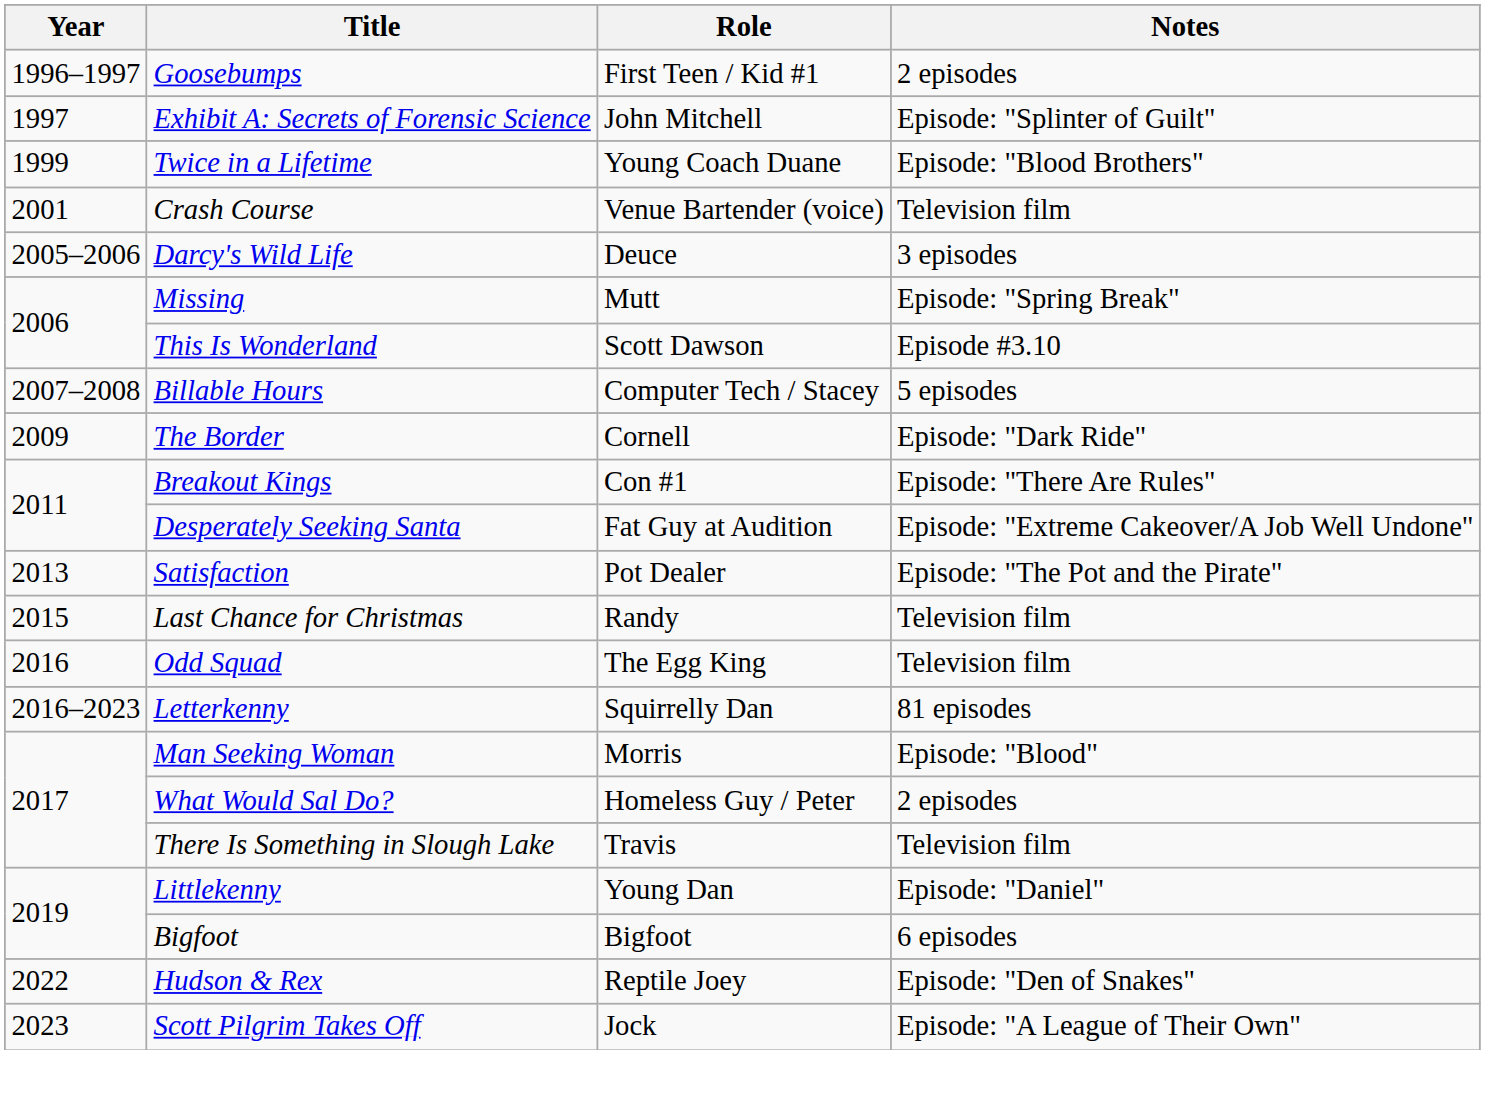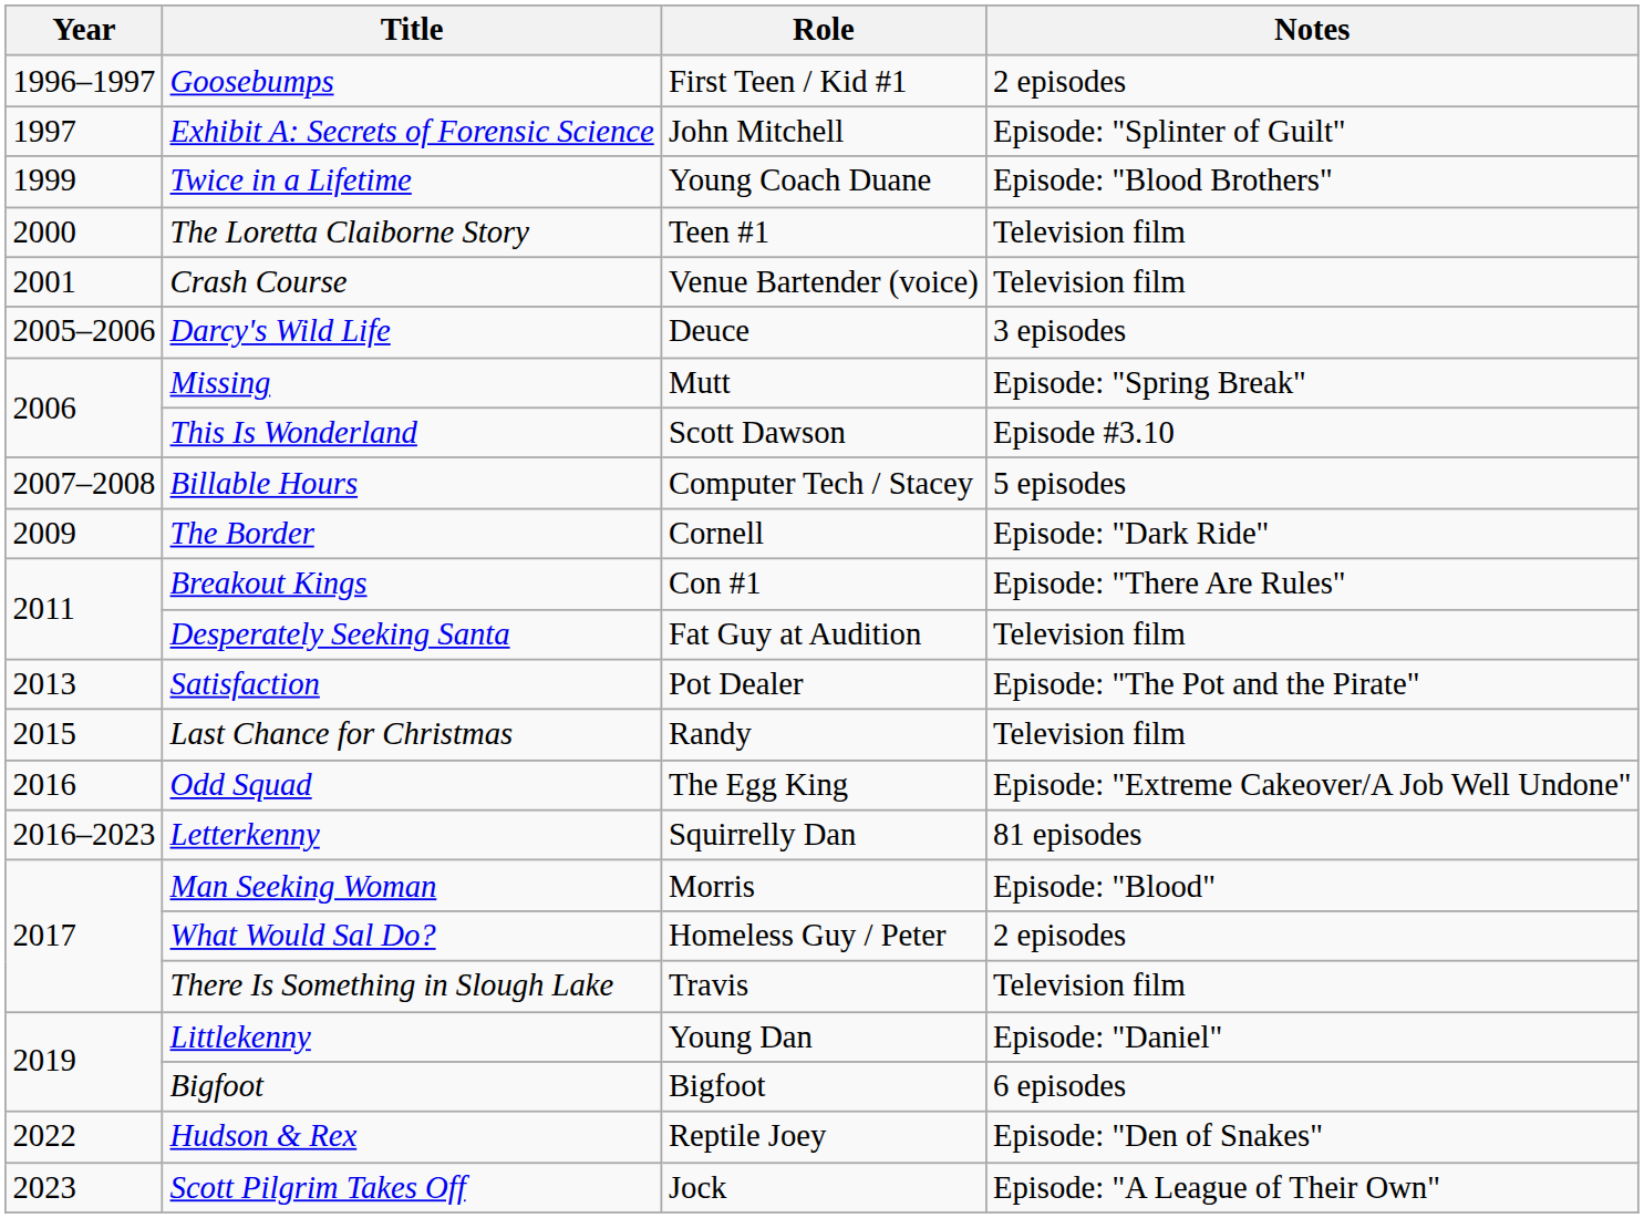 <table class="wikitable sortable">
 <tr>
 <th>Year</th>
 <th>Title</th>
 <th>Role</th>
 <th class="unsortable">Notes</th>
 </tr>
 <tr>
 <td>1996–1997</td>
 <td><em><a href='#'>Goosebumps</a></em></td>
 <td>First Teen / Kid #1</td>
 <td>2 episodes</td>
 </tr>
 <tr>
 <td>1997</td>
 <td><em><a href='#'>Exhibit A: Secrets of Forensic Science</a></em></td>
 <td>John Mitchell</td>
 <td>Episode: "Splinter of Guilt"</td>
 </tr>
 <tr>
 <td>1999</td>
 <td><em><a href='#'>Twice in a Lifetime</a></em></td>
 <td>Young Coach Duane</td>
 <td>Episode: "Blood Brothers"</td>
+</tr>
+<tr>
+<td>2000</td>
+<td data-sort-value="Loretta Claiborne Story, The"><em>The Loretta Claiborne Story</em></td>
+<td>Teen #1</td>
+<td>Television film</td>
 </tr>
 <tr>
 <td>2001</td>
 <td><em>Crash Course</em></td>
 <td>Venue Bartender (voice)</td>
 <td>Television film</td>
 </tr>
 <tr>
 <td>2005–2006</td>
 <td><em><a href='#'>Darcy's Wild Life</a></em></td>
 <td>Deuce</td>
 <td>3 episodes</td>
 </tr>
 <tr>
 <td rowspan="2">2006</td>
 <td><em><a href='#'>Missing</a></em></td>
 <td>Mutt</td>
 <td>Episode: "Spring Break"</td>
 </tr>
 <tr>
 <td><em><a href='#'>This Is Wonderland</a></em></td>
 <td>Scott Dawson</td>
 <td>Episode #3.10</td>
 </tr>
 <tr>
 <td>2007–2008</td>
 <td><em><a href='#'>Billable Hours</a></em></td>
 <td>Computer Tech / Stacey</td>
 <td>5 episodes</td>
 </tr>
 <tr>
 <td>2009</td>
 <td data-sort-value="Border, The"><em><a href='#'>The Border</a></em></td>
 <td>Cornell</td>
 <td>Episode: "Dark Ride"</td>
 </tr>
 <tr>
 <td rowspan="2">2011</td>
 <td><em><a href='#'>Breakout Kings</a></em></td>
 <td>Con #1</td>
 <td>Episode: "There Are Rules"</td>
 </tr>
 <tr>
 <td><em><a href='#'>Desperately Seeking Santa</a></em></td>
 <td>Fat Guy at Audition</td>
-<td>Episode: "Extreme Cakeover/A Job Well Undone"</td>
+<td>Television film</td>
 </tr>
 <tr>
 <td>2013</td>
 <td><em><a href='#'>Satisfaction</a></em></td>
 <td>Pot Dealer</td>
 <td>Episode: "The Pot and the Pirate"</td>
 </tr>
 <tr>
 <td>2015</td>
 <td><em>Last Chance for Christmas</em></td>
 <td>Randy</td>
 <td>Television film</td>
 </tr>
 <tr>
 <td>2016</td>
 <td><em><a href='#'>Odd Squad</a></em></td>
 <td>The Egg King</td>
-<td>Television film</td>
+<td>Episode: "Extreme Cakeover/A Job Well Undone"</td>
 </tr>
 <tr>
 <td>2016–2023</td>
 <td><em><a href='#'>Letterkenny</a></em></td>
 <td>Squirrelly Dan</td>
 <td>81 episodes</td>
 </tr>
 <tr>
 <td rowspan="3">2017</td>
 <td><em><a href='#'>Man Seeking Woman</a></em></td>
 <td>Morris</td>
 <td>Episode: "Blood"</td>
 </tr>
 <tr>
 <td><em><a href='#'>What Would Sal Do?</a></em></td>
 <td>Homeless Guy / Peter</td>
 <td>2 episodes</td>
 </tr>
 <tr>
 <td><em>There Is Something in Slough Lake</em></td>
 <td>Travis</td>
 <td>Television film</td>
 </tr>
 <tr>
 <td rowspan="2">2019</td>
 <td><em><a href='#'>Littlekenny</a></em></td>
 <td>Young Dan</td>
 <td>Episode: "Daniel"</td>
 </tr>
 <tr>
 <td><em>Bigfoot</em></td>
 <td>Bigfoot</td>
 <td>6 episodes</td>
 </tr>
 <tr>
 <td>2022</td>
 <td><em><a href='#'>Hudson & Rex</a></em></td>
 <td>Reptile Joey</td>
 <td>Episode: "Den of Snakes"</td>
 </tr>
 <tr>
 <td>2023</td>
 <td><em><a href='#'>Scott Pilgrim Takes Off</a></em></td>
 <td>Jock</td>
 <td>Episode: "A League of Their Own"</td>
 </tr>
 </table>
